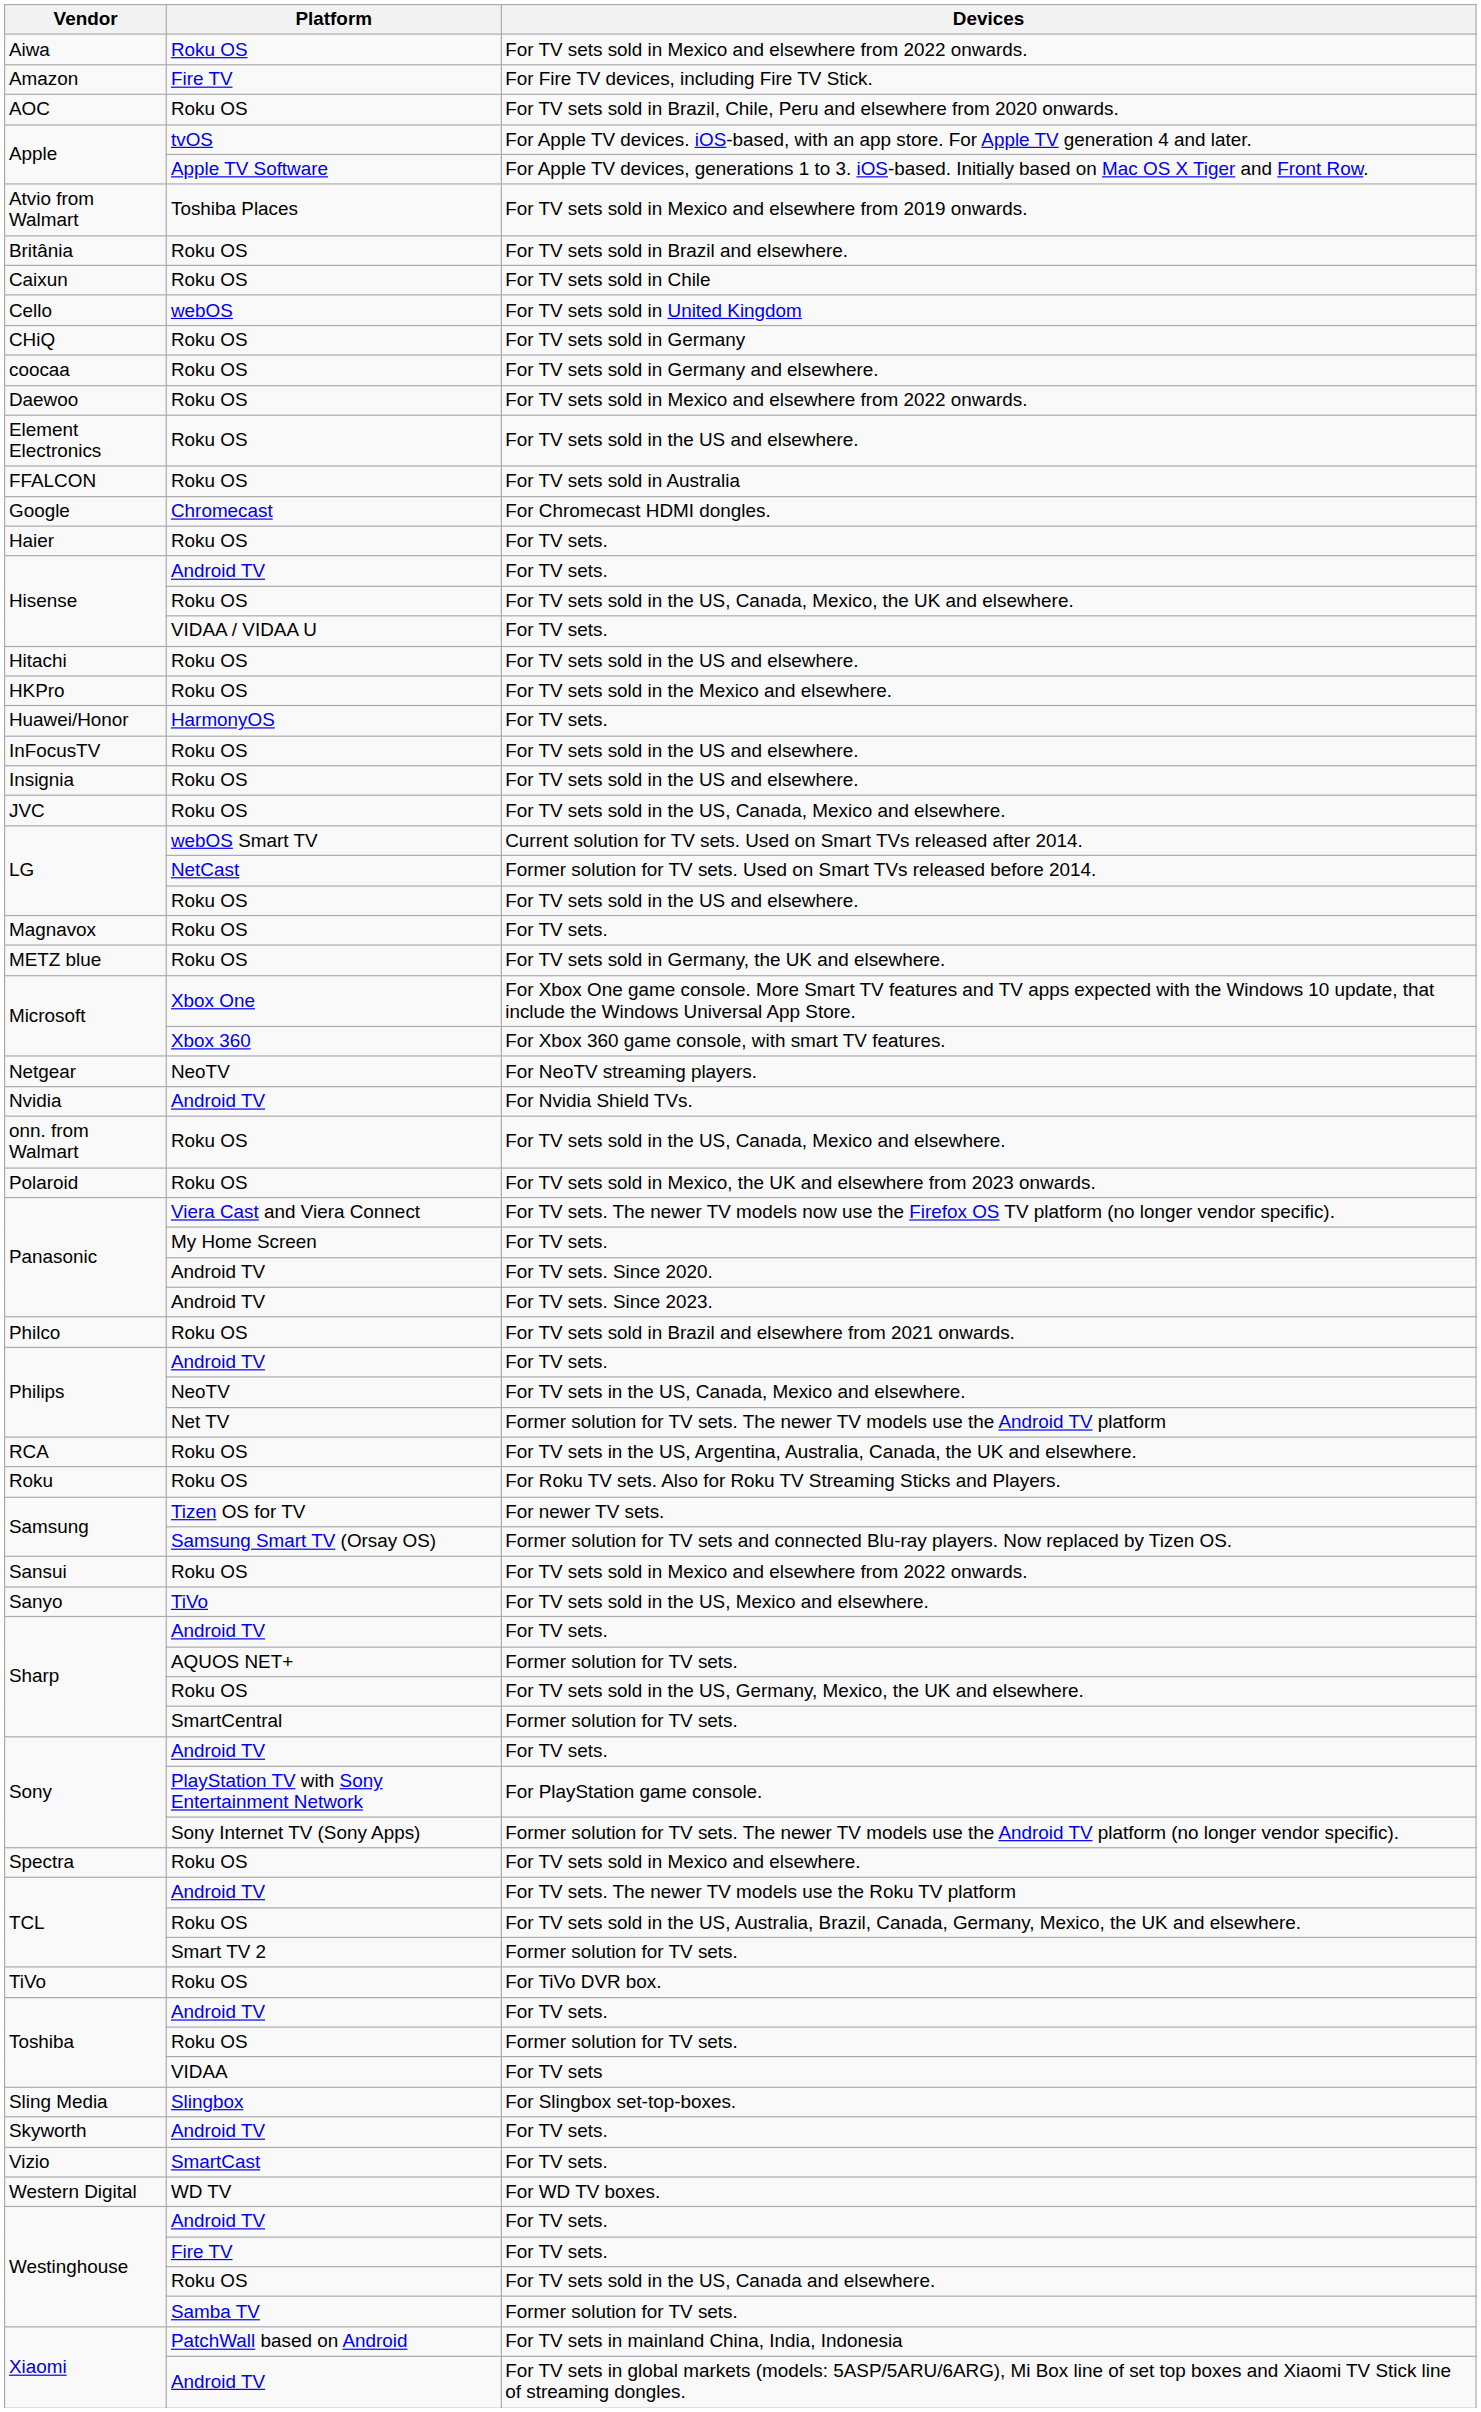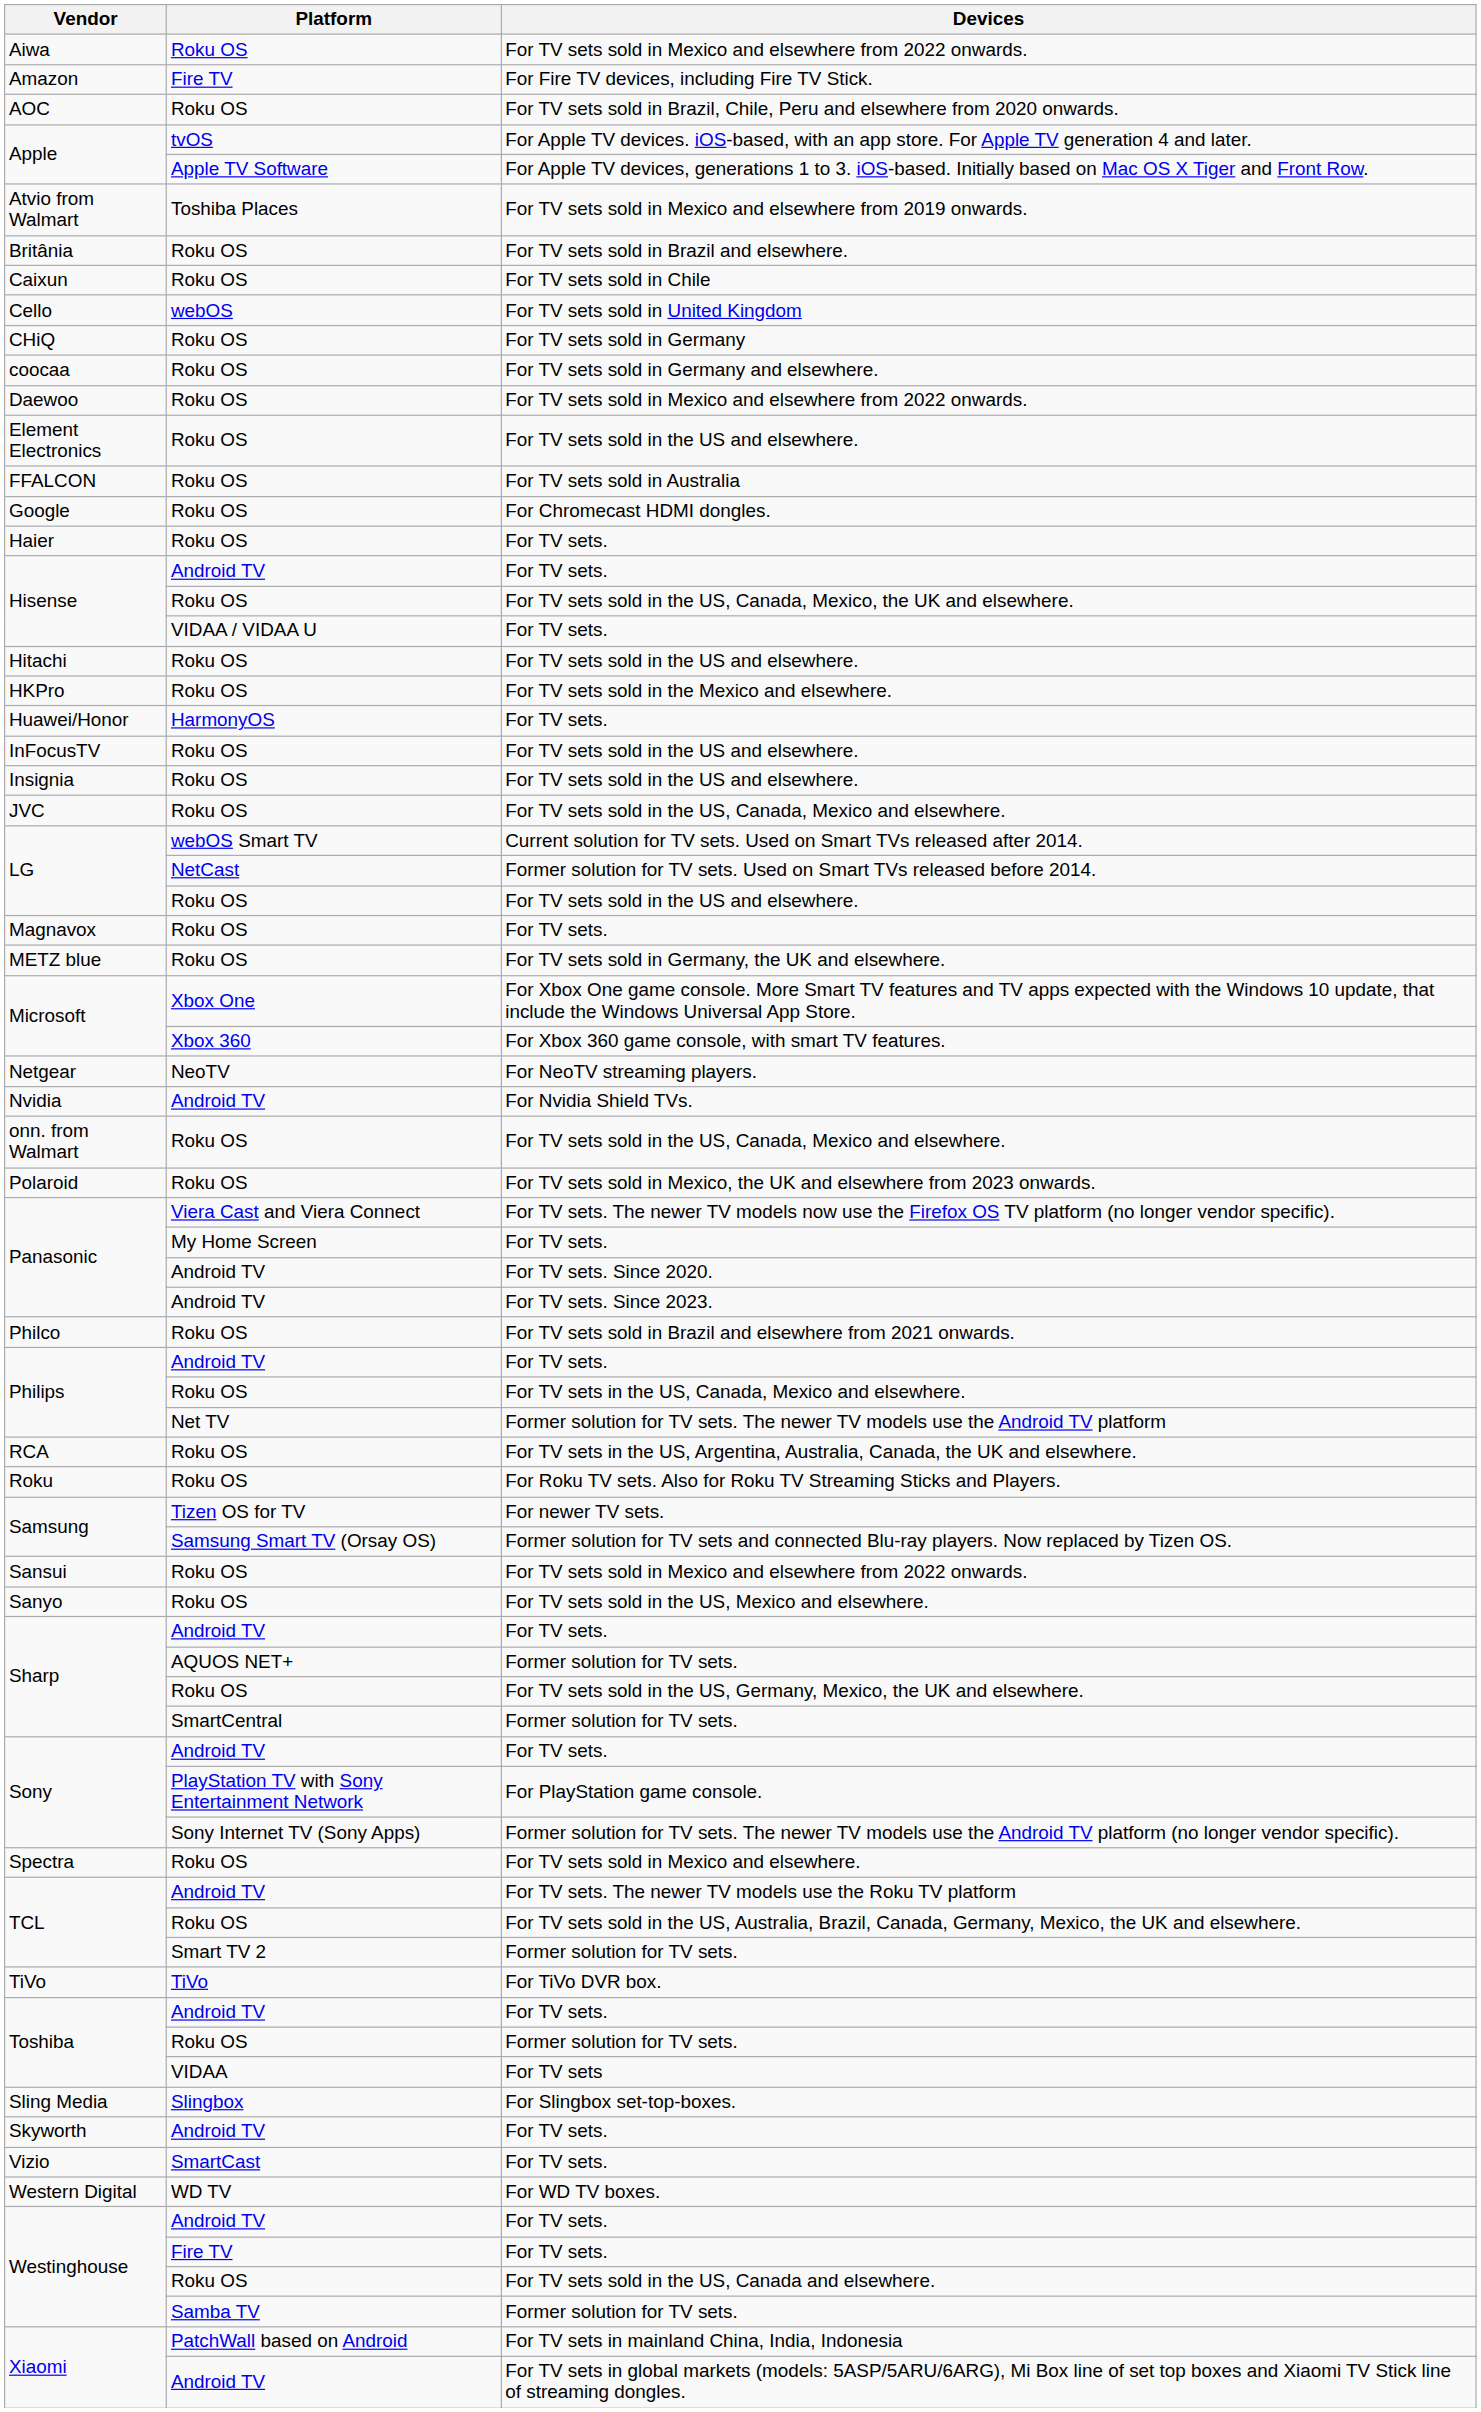 <table class="wikitable sortable">
 <tr>
 <th>Vendor</th>
 <th>Platform</th>
 <th>Devices</th>
 </tr>
 <tr>
 <td>Aiwa</td>
 <td><a href='#'>Roku OS</a></td>
 <td>For TV sets sold in Mexico and elsewhere from 2022 onwards.</td>
 </tr>
 <tr>
 <td>Amazon</td>
 <td><a href='#'>Fire TV</a></td>
 <td>For Fire TV devices, including Fire TV Stick.</td>
 </tr>
 <tr>
 <td>AOC</td>
 <td>Roku OS</td>
 <td>For TV sets sold in Brazil, Chile, Peru and elsewhere from 2020 onwards.</td>
 </tr>
 <tr>
 <td rowspan="2">Apple</td>
 <td><a href='#'>tvOS</a></td>
 <td>For Apple TV devices. <a href='#'>iOS</a>-based, with an app store. For <a href='#'>Apple TV</a> generation 4 and later.</td>
 </tr>
 <tr>
 <td><a href='#'>Apple TV Software</a></td>
 <td>For Apple TV devices, generations 1 to 3. <a href='#'>iOS</a>-based. Initially based on <a href='#'>Mac OS X Tiger</a> and <a href='#'>Front Row</a>.</td>
 </tr>
 <tr>
 <td>Atvio from Walmart</td>
 <td>Toshiba Places</td>
 <td>For TV sets sold in Mexico and elsewhere from 2019 onwards.</td>
 </tr>
 <tr>
 <td>Britânia</td>
 <td>Roku OS</td>
 <td>For TV sets sold in Brazil and elsewhere.</td>
 </tr>
 <tr>
 <td>Caixun</td>
 <td>Roku OS</td>
 <td>For TV sets sold in Chile</td>
 </tr>
 <tr>
 <td>Cello</td>
 <td><a href='#'>webOS</a></td>
 <td>For TV sets sold in <a href='#'>United Kingdom</a></td>
 </tr>
 <tr>
 <td>CHiQ</td>
 <td>Roku OS</td>
 <td>For TV sets sold in Germany</td>
 </tr>
 <tr>
 <td>coocaa</td>
 <td>Roku OS</td>
 <td>For TV sets sold in Germany and elsewhere.</td>
 </tr>
 <tr>
 <td>Daewoo</td>
 <td>Roku OS</td>
 <td>For TV sets sold in Mexico and elsewhere from 2022 onwards.</td>
 </tr>
 <tr>
 <td>Element Electronics</td>
 <td>Roku OS</td>
 <td>For TV sets sold in the US and elsewhere.</td>
 </tr>
 <tr>
 <td>FFALCON</td>
 <td>Roku OS</td>
 <td>For TV sets sold in Australia</td>
 </tr>
 <tr>
 <td>Google</td>
-<td><a href='#'>Chromecast</a></td>
+<td>Roku OS</td>
 <td>For Chromecast HDMI dongles.</td>
 </tr>
 <tr>
 <td>Haier</td>
 <td>Roku OS</td>
 <td>For TV sets.</td>
 </tr>
 <tr>
 <td rowspan="3">Hisense</td>
 <td><a href='#'>Android TV</a></td>
 <td>For TV sets.</td>
 </tr>
 <tr>
 <td>Roku OS</td>
 <td>For TV sets sold in the US, Canada, Mexico, the UK and elsewhere.</td>
 </tr>
 <tr>
 <td>VIDAA / VIDAA U</td>
 <td>For TV sets.</td>
 </tr>
 <tr>
 <td>Hitachi</td>
 <td>Roku OS</td>
 <td>For TV sets sold in the US and elsewhere.</td>
 </tr>
 <tr>
 <td>HKPro</td>
 <td>Roku OS</td>
 <td>For TV sets sold in the Mexico and elsewhere.</td>
 </tr>
 <tr>
 <td>Huawei/Honor</td>
 <td><a href='#'>HarmonyOS</a></td>
 <td>For TV sets.</td>
 </tr>
 <tr>
 <td>InFocusTV</td>
 <td>Roku OS</td>
 <td>For TV sets sold in the US and elsewhere.</td>
 </tr>
 <tr>
 <td>Insignia</td>
 <td>Roku OS</td>
 <td>For TV sets sold in the US and elsewhere.</td>
 </tr>
 <tr>
 <td>JVC</td>
 <td>Roku OS</td>
 <td>For TV sets sold in the US, Canada, Mexico and elsewhere.</td>
 </tr>
 <tr>
 <td rowspan="3">LG</td>
 <td><a href='#'>webOS</a> Smart TV</td>
 <td>Current solution for TV sets. Used on Smart TVs released after 2014.</td>
 </tr>
 <tr>
 <td><a href='#'>NetCast</a></td>
 <td>Former solution for TV sets. Used on Smart TVs released before 2014.</td>
 </tr>
 <tr>
 <td>Roku OS</td>
 <td>For TV sets sold in the US and elsewhere.</td>
 </tr>
 <tr>
 <td>Magnavox</td>
 <td>Roku OS</td>
 <td>For TV sets.</td>
 </tr>
 <tr>
 <td>METZ blue</td>
 <td>Roku OS</td>
 <td>For TV sets sold in Germany, the UK and elsewhere.</td>
 </tr>
 <tr>
 <td rowspan="2">Microsoft</td>
 <td><a href='#'>Xbox One</a></td>
 <td>For Xbox One game console. More Smart TV features and TV apps expected with the Windows 10 update, that include the Windows Universal App Store.</td>
 </tr>
 <tr>
 <td><a href='#'>Xbox 360</a></td>
 <td>For Xbox 360 game console, with smart TV features.</td>
 </tr>
 <tr>
 <td>Netgear</td>
 <td>NeoTV</td>
 <td>For NeoTV streaming players.</td>
 </tr>
 <tr>
 <td>Nvidia</td>
 <td><a href='#'>Android TV</a></td>
 <td>For Nvidia Shield TVs.</td>
 </tr>
 <tr>
 <td>onn. from Walmart</td>
 <td>Roku OS</td>
 <td>For TV sets sold in the US, Canada, Mexico and elsewhere.</td>
 </tr>
 <tr>
 <td>Polaroid</td>
 <td>Roku OS</td>
 <td>For TV sets sold in Mexico, the UK and elsewhere from 2023 onwards.</td>
 </tr>
 <tr>
 <td rowspan="4">Panasonic</td>
 <td><a href='#'>Viera Cast</a> and Viera Connect</td>
 <td>For TV sets. The newer TV models now use the <a href='#'>Firefox OS</a> TV platform (no longer vendor specific).</td>
 </tr>
 <tr>
 <td>My Home Screen</td>
 <td>For TV sets.</td>
 </tr>
 <tr>
 <td>Android TV</td>
 <td>For TV sets. Since 2020.</td>
 </tr>
 <tr>
 <td>Android TV</td>
 <td>For TV sets. Since 2023.</td>
 </tr>
 <tr>
 <td>Philco</td>
 <td>Roku OS</td>
 <td>For TV sets sold in Brazil and elsewhere from 2021 onwards.</td>
 </tr>
 <tr>
 <td rowspan="3">Philips</td>
 <td><a href='#'>Android TV</a></td>
 <td>For TV sets.</td>
 </tr>
 <tr>
-<td>NeoTV</td>
+<td>Roku OS</td>
 <td>For TV sets in the US, Canada, Mexico and elsewhere.</td>
 </tr>
 <tr>
 <td>Net TV</td>
 <td>Former solution for TV sets. The newer TV models use the <a href='#'>Android TV</a> platform</td>
 </tr>
 <tr>
 <td>RCA</td>
 <td>Roku OS</td>
 <td>For TV sets in the US, Argentina, Australia, Canada, the UK and elsewhere.</td>
 </tr>
 <tr>
 <td>Roku</td>
 <td>Roku OS</td>
 <td>For Roku TV sets. Also for Roku TV Streaming Sticks and Players.</td>
 </tr>
 <tr>
 <td rowspan="2">Samsung</td>
 <td><a href='#'>Tizen</a> OS for TV</td>
 <td>For newer TV sets.</td>
 </tr>
 <tr>
 <td><a href='#'>Samsung Smart TV</a> (Orsay OS)</td>
 <td>Former solution for TV sets and connected Blu-ray players. Now replaced by Tizen OS.</td>
 </tr>
 <tr>
 <td>Sansui</td>
 <td>Roku OS</td>
 <td>For TV sets sold in Mexico and elsewhere from 2022 onwards.</td>
 </tr>
 <tr>
 <td>Sanyo</td>
-<td><a href='#'>TiVo</a></td>
+<td>Roku OS</td>
 <td>For TV sets sold in the US, Mexico and elsewhere.</td>
 </tr>
 <tr>
 <td rowspan="4">Sharp</td>
 <td><a href='#'>Android TV</a></td>
 <td>For TV sets.</td>
 </tr>
 <tr>
 <td>AQUOS NET+</td>
 <td>Former solution for TV sets.</td>
 </tr>
 <tr>
 <td>Roku OS</td>
 <td>For TV sets sold in the US, Germany, Mexico, the UK and elsewhere.</td>
 </tr>
 <tr>
 <td>SmartCentral</td>
 <td>Former solution for TV sets.</td>
 </tr>
 <tr>
 <td rowspan="3">Sony</td>
 <td><a href='#'>Android TV</a></td>
 <td>For TV sets.</td>
 </tr>
 <tr>
 <td><a href='#'>PlayStation TV</a> with <a href='#'>Sony Entertainment Network</a></td>
 <td>For PlayStation game console.</td>
 </tr>
 <tr>
 <td>Sony Internet TV (Sony Apps)</td>
 <td>Former solution for TV sets. The newer TV models use the <a href='#'>Android TV</a> platform (no longer vendor specific).</td>
 </tr>
 <tr>
 <td>Spectra</td>
 <td>Roku OS</td>
 <td>For TV sets sold in Mexico and elsewhere.</td>
 </tr>
 <tr>
 <td rowspan="3">TCL</td>
 <td><a href='#'>Android TV</a></td>
 <td>For TV sets. The newer TV models use the Roku TV platform</td>
 </tr>
 <tr>
 <td>Roku OS</td>
 <td>For TV sets sold in the US, Australia, Brazil, Canada, Germany, Mexico, the UK and elsewhere.</td>
 </tr>
 <tr>
 <td>Smart TV 2</td>
 <td>Former solution for TV sets.</td>
 </tr>
 <tr>
 <td>TiVo</td>
-<td>Roku OS</td>
+<td><a href='#'>TiVo</a></td>
 <td>For TiVo DVR box.</td>
 </tr>
 <tr>
 <td rowspan="3">Toshiba</td>
 <td><a href='#'>Android TV</a></td>
 <td>For TV sets.</td>
 </tr>
 <tr>
 <td>Roku OS</td>
 <td>Former solution for TV sets.</td>
 </tr>
 <tr>
 <td>VIDAA</td>
 <td>For TV sets</td>
 </tr>
 <tr>
 <td>Sling Media</td>
 <td><a href='#'>Slingbox</a></td>
 <td>For Slingbox set-top-boxes.</td>
 </tr>
 <tr>
 <td>Skyworth</td>
 <td><a href='#'>Android TV</a></td>
 <td>For TV sets.</td>
 </tr>
 <tr>
 <td>Vizio</td>
 <td><a href='#'>SmartCast</a></td>
 <td>For TV sets.</td>
 </tr>
 <tr>
 <td>Western Digital</td>
 <td>WD TV</td>
 <td>For WD TV boxes.</td>
 </tr>
 <tr>
 <td rowspan="4">Westinghouse</td>
 <td><a href='#'>Android TV</a></td>
 <td>For TV sets.</td>
 </tr>
 <tr>
 <td><a href='#'>Fire TV</a></td>
 <td>For TV sets.</td>
 </tr>
 <tr>
 <td>Roku OS</td>
 <td>For TV sets sold in the US, Canada and elsewhere.</td>
 </tr>
 <tr>
 <td><a href='#'>Samba TV</a></td>
 <td>Former solution for TV sets.</td>
 </tr>
 <tr>
 <td rowspan="2"><a href='#'>Xiaomi</a></td>
 <td><a href='#'>PatchWall</a> based on <a href='#'>Android</a></td>
 <td>For TV sets in mainland China, India, Indonesia</td>
 </tr>
 <tr>
 <td><a href='#'>Android TV</a></td>
 <td>For TV sets in global markets (models: 5ASP/5ARU/6ARG), Mi Box line of set top boxes and Xiaomi TV Stick line of streaming dongles.</td>
 </tr>
 </table>
